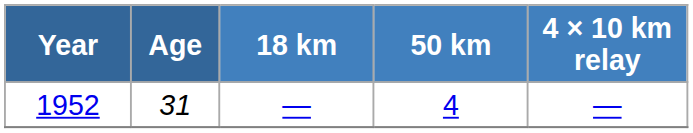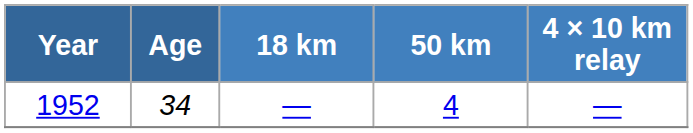 <table class="wikitable" style="font-size:95%; text-align:center; border:grey solid 1px; border-collapse:collapse; background:#ffffff;">
 <tr>
 <th style="background-color:#369; color:white; width:60px;"> Year </th>
 <th style="background-color:#369; color:white; width:40px;"> Age </th>
 <th style="background-color:#4180be; color:white; width:75px;"> 18 km </th>
 <th style="background-color:#4180be; color:white; width:75px;"> 50 km </th>
 <th style="background-color:#4180be; color:white; width:75px;"> 4 × 10 km <br> relay </th>
 </tr>
 <tr>
 <td><a href='#'>1952</a></td>
-<td><em>31</em></td>
+<td><em>34</em></td>
 <td><a href='#'>—</a></td>
 <td><a href='#'>4</a></td>
 <td><a href='#'>—</a></td>
 </tr>
 <tr>
 </tr>
 </table>
